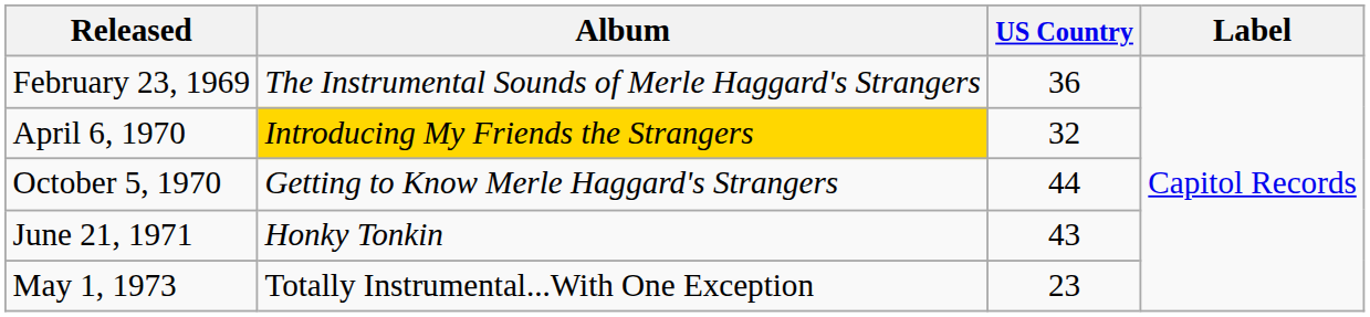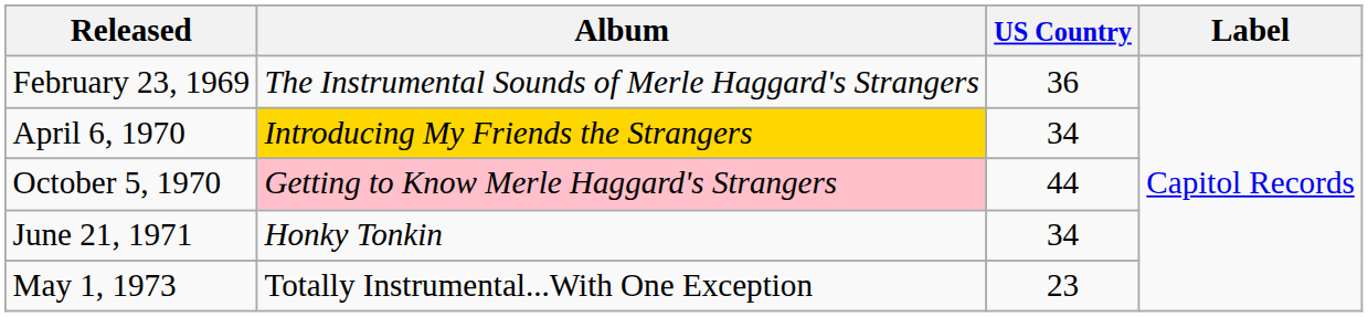 <table class="wikitable">
 <tr>
 <th>Released</th>
 <th>Album</th>
 <th><small><a href='#'>US Country</a></small></th>
 <th>Label</th>
 </tr>
 <tr>
 <td>February 23, 1969</td>
 <td><em>The Instrumental Sounds of Merle Haggard's Strangers</em></td>
 <td style="text-align:center;">36</td>
 <td rowspan="12"><a href='#'>Capitol Records</a></td>
 </tr>
 <tr>
 <td>April 6, 1970</td>
 <td style="background: gold;"><em>Introducing My Friends the Strangers</em></td>
-<td style="text-align:center;">32</td>
+<td style="text-align:center;">34</td>
 </tr>
 <tr>
 <td>October 5, 1970</td>
-<td><em>Getting to Know Merle Haggard's Strangers</em></td>
+<td style="background: pink;"><em>Getting to Know Merle Haggard's Strangers</em></td>
 <td style="text-align:center;">44</td>
 </tr>
 <tr>
 <td>June 21, 1971</td>
 <td><em>Honky Tonkin<strong></td>
-<td style="text-align:center;">43</td>
+<td style="text-align:center;">34</td>
 </tr>
 <tr>
 <td>May 1, 1973</td>
 <td></em>Totally Instrumental...With One Exception<em></td>
 <td style="text-align:center;">23</td>
 </tr>
 </table>
